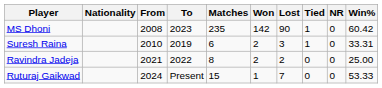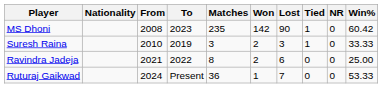 <table class="wikitable sortable defaultcenter col1left col2left" style="font-size: 90%">
 <tr>
 <th>Player</th>
 <th>Nationality</th>
 <th>From</th>
 <th>To</th>
 <th>Matches</th>
 <th>Won</th>
 <th>Lost</th>
 <th>Tied</th>
 <th>NR</th>
 <th>Win%</th>
 </tr>
 <tr>
 <td "text-align:left"><a href='#'>MS Dhoni</a></td>
 <td></td>
 <td>2008</td>
 <td>2023</td>
 <td>235</td>
 <td>142</td>
 <td>90</td>
 <td>1</td>
 <td>0</td>
 <td>60.42</td>
 </tr>
 <tr>
 <td "text-align:left"><a href='#'>Suresh Raina</a></td>
 <td></td>
 <td>2010</td>
 <td>2019</td>
-<td>6</td>
+<td>3</td>
 <td>2</td>
 <td>3</td>
 <td>1</td>
 <td>0</td>
-<td>33.31</td>
+<td>33.33</td>
 </tr>
 <tr>
 <td "text-align:left"><a href='#'>Ravindra Jadeja</a></td>
 <td></td>
 <td>2021</td>
 <td>2022</td>
 <td>8</td>
 <td>2</td>
-<td>2</td>
+<td>6</td>
 <td>0</td>
 <td>0</td>
 <td>25.00</td>
 </tr>
 <tr>
 <td "text-align:left"><a href='#'>Ruturaj Gaikwad</a></td>
 <td></td>
 <td>2024</td>
 <td>Present</td>
-<td>15</td>
+<td>36</td>
 <td>1</td>
 <td>7</td>
 <td>0</td>
 <td>0</td>
 <td>53.33</td>
 </tr>
 </table>
